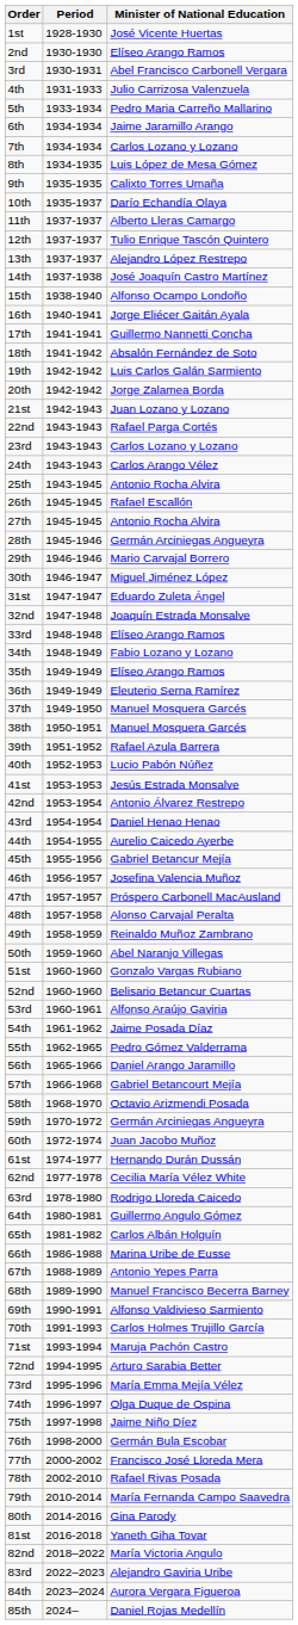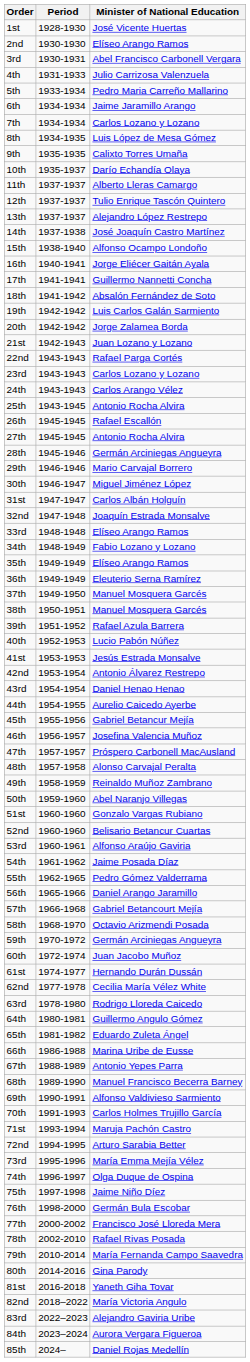 <table class="wikitable">
 <tr>
 <th>Order</th>
 <th>Period</th>
 <th>Minister of National Education</th>
 </tr>
 <tr>
 <td>1st</td>
 <td>1928-1930</td>
 <td><a href='#'>José Vicente Huertas</a></td>
 </tr>
 <tr>
 <td>2nd</td>
 <td>1930-1930</td>
 <td><a href='#'>Elíseo Arango Ramos</a></td>
 </tr>
 <tr>
 <td>3rd</td>
 <td>1930-1931</td>
 <td><a href='#'>Abel Francisco Carbonell Vergara</a></td>
 </tr>
 <tr>
 <td>4th</td>
 <td>1931-1933</td>
 <td><a href='#'>Julio Carrizosa Valenzuela</a></td>
 </tr>
 <tr>
 <td>5th</td>
 <td>1933-1934</td>
 <td><a href='#'>Pedro Maria Carreño Mallarino</a></td>
 </tr>
 <tr>
 <td>6th</td>
 <td>1934-1934</td>
 <td><a href='#'>Jaime Jaramillo Arango</a></td>
 </tr>
 <tr .>
 <td>7th</td>
 <td>1934-1934</td>
 <td><a href='#'>Carlos Lozano y Lozano</a></td>
 </tr>
 <tr>
 <td>8th</td>
 <td>1934-1935</td>
 <td><a href='#'>Luis López de Mesa Gómez</a></td>
 </tr>
 <tr>
 <td>9th</td>
 <td>1935-1935</td>
 <td><a href='#'>Calixto Torres Umaña</a></td>
 </tr>
 <tr>
 <td>10th</td>
 <td>1935-1937</td>
 <td><a href='#'>Darío Echandía Olaya</a></td>
 </tr>
 <tr>
 <td>11th</td>
 <td>1937-1937</td>
 <td><a href='#'>Alberto Lleras Camargo</a></td>
 </tr>
 <tr>
 <td>12th</td>
 <td>1937-1937</td>
 <td><a href='#'>Tulio Enrique Tascón Quintero</a></td>
 </tr>
 <tr>
 <td>13th</td>
 <td>1937-1937</td>
 <td><a href='#'>Alejandro López Restrepo</a></td>
 </tr>
 <tr>
 <td>14th</td>
 <td>1937-1938</td>
 <td><a href='#'>José Joaquín Castro Martínez</a></td>
 </tr>
 <tr>
 <td>15th</td>
 <td>1938-1940</td>
 <td><a href='#'>Alfonso Ocampo Londoño</a></td>
 </tr>
 <tr>
 <td>16th</td>
 <td>1940-1941</td>
 <td><a href='#'>Jorge Eliécer Gaitán Ayala</a></td>
 </tr>
 <tr>
 <td>17th</td>
 <td>1941-1941</td>
 <td><a href='#'>Guillermo Nannetti Concha</a></td>
 </tr>
 <tr>
 <td>18th</td>
 <td>1941-1942</td>
 <td><a href='#'>Absalón Fernández de Soto</a></td>
 </tr>
 <tr>
 <td>19th</td>
 <td>1942-1942</td>
 <td><a href='#'>Luis Carlos Galán Sarmiento</a></td>
 </tr>
 <tr>
 <td>20th</td>
 <td>1942-1942</td>
 <td><a href='#'>Jorge Zalamea Borda</a></td>
 </tr>
 <tr>
 <td>21st</td>
 <td>1942-1943</td>
 <td><a href='#'>Juan Lozano y Lozano</a></td>
 </tr>
 <tr>
 <td>22nd</td>
 <td>1943-1943</td>
 <td><a href='#'>Rafael Parga Cortés</a></td>
 </tr>
 <tr>
 <td>23rd</td>
 <td>1943-1943</td>
 <td><a href='#'>Carlos Lozano y Lozano</a></td>
 </tr>
 <tr>
 <td>24th</td>
 <td>1943-1943</td>
 <td><a href='#'>Carlos Arango Vélez</a></td>
 </tr>
 <tr>
 <td>25th</td>
 <td>1943-1945</td>
 <td><a href='#'>Antonio Rocha Alvira</a></td>
 </tr>
 <tr>
 <td>26th</td>
 <td>1945-1945</td>
 <td><a href='#'>Rafael Escallón</a></td>
 </tr>
 <tr>
 <td>27th</td>
 <td>1945-1945</td>
 <td><a href='#'>Antonio Rocha Alvira</a></td>
 </tr>
 <tr>
 <td>28th</td>
 <td>1945-1946</td>
 <td><a href='#'>Germán Arciniegas Angueyra</a></td>
 </tr>
 <tr>
 <td>29th</td>
 <td>1946-1946</td>
 <td><a href='#'>Mario Carvajal Borrero</a></td>
 </tr>
 <tr>
 <td>30th</td>
 <td>1946-1947</td>
 <td><a href='#'>Miguel Jiménez López</a></td>
 </tr>
 <tr>
 <td>31st</td>
 <td>1947-1947</td>
-<td><a href='#'>Eduardo Zuleta Ángel</a></td>
+<td><a href='#'>Carlos Albán Holguín</a></td>
 </tr>
 <tr>
 <td>32nd</td>
 <td>1947-1948</td>
 <td><a href='#'>Joaquín Estrada Monsalve</a></td>
 </tr>
 <tr>
 <td>33rd</td>
 <td>1948-1948</td>
 <td><a href='#'>Elíseo Arango Ramos</a></td>
 </tr>
 <tr>
 <td>34th</td>
 <td>1948-1949</td>
 <td><a href='#'>Fabio Lozano y Lozano</a></td>
 </tr>
 <tr>
 <td>35th</td>
 <td>1949-1949</td>
 <td><a href='#'>Elíseo Arango Ramos</a></td>
 </tr>
 <tr>
 <td>36th</td>
 <td>1949-1949</td>
 <td><a href='#'>Eleuterio Serna Ramírez</a></td>
 </tr>
 <tr>
 <td>37th</td>
 <td>1949-1950</td>
 <td><a href='#'>Manuel Mosquera Garcés</a></td>
 </tr>
 <tr>
 <td>38th</td>
 <td>1950-1951</td>
 <td><a href='#'>Manuel Mosquera Garcés</a></td>
 </tr>
 <tr>
 <td>39th</td>
 <td>1951-1952</td>
 <td><a href='#'>Rafael Azula Barrera</a></td>
 </tr>
 <tr>
 <td>40th</td>
 <td>1952-1953</td>
 <td><a href='#'>Lucio Pabón Núñez</a></td>
 </tr>
 <tr>
 <td>41st</td>
 <td>1953-1953</td>
 <td><a href='#'>Jesús Estrada Monsalve</a></td>
 </tr>
 <tr>
 <td>42nd</td>
 <td>1953-1954</td>
 <td><a href='#'>Antonio Álvarez Restrepo</a></td>
 </tr>
 <tr>
 <td>43rd</td>
 <td>1954-1954</td>
 <td><a href='#'>Daniel Henao Henao</a></td>
 </tr>
 <tr>
 <td>44th</td>
 <td>1954-1955</td>
 <td><a href='#'>Aurelio Caicedo Ayerbe</a></td>
 </tr>
 <tr>
 <td>45th</td>
 <td>1955-1956</td>
 <td><a href='#'>Gabriel Betancur Mejía</a></td>
 </tr>
 <tr>
 <td>46th</td>
 <td>1956-1957</td>
 <td><a href='#'>Josefina Valencia Muñoz</a></td>
 </tr>
 <tr>
 <td>47th</td>
 <td>1957-1957</td>
 <td><a href='#'>Próspero Carbonell MacAusland</a></td>
 </tr>
 <tr>
 <td>48th</td>
 <td>1957-1958</td>
 <td><a href='#'>Alonso Carvajal Peralta</a></td>
 </tr>
 <tr>
 <td>49th</td>
 <td>1958-1959</td>
 <td><a href='#'>Reinaldo Muñoz Zambrano</a></td>
 </tr>
 <tr>
 <td>50th</td>
 <td>1959-1960</td>
 <td><a href='#'>Abel Naranjo Villegas</a></td>
 </tr>
 <tr>
 <td>51st</td>
 <td>1960-1960</td>
 <td><a href='#'>Gonzalo Vargas Rubiano</a></td>
 </tr>
 <tr>
 <td>52nd</td>
 <td>1960-1960</td>
 <td><a href='#'>Belisario Betancur Cuartas</a></td>
 </tr>
 <tr>
 <td>53rd</td>
 <td>1960-1961</td>
 <td><a href='#'>Alfonso Araújo Gaviria</a></td>
 </tr>
 <tr>
 <td>54th</td>
 <td>1961-1962</td>
 <td><a href='#'>Jaime Posada Díaz</a></td>
 </tr>
 <tr>
 <td>55th</td>
 <td>1962-1965</td>
 <td><a href='#'>Pedro Gómez Valderrama</a></td>
 </tr>
 <tr>
 <td>56th</td>
 <td>1965-1966</td>
 <td><a href='#'>Daniel Arango Jaramillo</a></td>
 </tr>
 <tr>
 <td>57th</td>
 <td>1966-1968</td>
 <td><a href='#'>Gabriel Betancourt Mejía</a></td>
 </tr>
 <tr>
 <td>58th</td>
 <td>1968-1970</td>
 <td><a href='#'>Octavio Arizmendi Posada</a></td>
 </tr>
 <tr>
 <td>59th</td>
 <td>1970-1972</td>
 <td><a href='#'>Germán Arciniegas Angueyra</a></td>
 </tr>
 <tr>
 <td>60th</td>
 <td>1972-1974</td>
 <td><a href='#'>Juan Jacobo Muñoz</a></td>
 </tr>
 <tr>
 <td>61st</td>
 <td>1974-1977</td>
 <td><a href='#'>Hernando Durán Dussán</a></td>
 </tr>
 <tr>
 <td>62nd</td>
 <td>1977-1978</td>
 <td><a href='#'>Cecilia María Vélez White</a></td>
 </tr>
 <tr>
 <td>63rd</td>
 <td>1978-1980</td>
 <td><a href='#'>Rodrigo Lloreda Caicedo</a></td>
 </tr>
 <tr>
 <td>64th</td>
 <td>1980-1981</td>
 <td><a href='#'>Guillermo Angulo Gómez</a></td>
 </tr>
 <tr>
 <td>65th</td>
 <td>1981-1982</td>
-<td><a href='#'>Carlos Albán Holguín</a></td>
+<td><a href='#'>Eduardo Zuleta Ángel</a></td>
 </tr>
 <tr>
 <td>66th</td>
 <td>1986-1988</td>
 <td><a href='#'>Marina Uribe de Eusse</a></td>
 </tr>
 <tr>
 <td>67th</td>
 <td>1988-1989</td>
 <td><a href='#'>Antonio Yepes Parra</a></td>
 </tr>
 <tr>
 <td>68th</td>
 <td>1989-1990</td>
 <td><a href='#'>Manuel Francisco Becerra Barney</a></td>
 </tr>
 <tr>
 <td>69th</td>
 <td>1990-1991</td>
 <td><a href='#'>Alfonso Valdivieso Sarmiento</a></td>
 </tr>
 <tr>
 <td>70th</td>
 <td>1991-1993</td>
 <td><a href='#'>Carlos Holmes Trujillo García</a></td>
 </tr>
 <tr>
 <td>71st</td>
 <td>1993-1994</td>
 <td><a href='#'>Maruja Pachón Castro</a></td>
 </tr>
 <tr>
 <td>72nd</td>
 <td>1994-1995</td>
 <td><a href='#'>Arturo Sarabia Better</a></td>
 </tr>
 <tr>
 <td>73rd</td>
 <td>1995-1996</td>
 <td><a href='#'>María Emma Mejía Vélez</a></td>
 </tr>
 <tr>
 <td>74th</td>
 <td>1996-1997</td>
 <td><a href='#'>Olga Duque de Ospina</a></td>
 </tr>
 <tr>
 <td>75th</td>
 <td>1997-1998</td>
 <td><a href='#'>Jaime Niño Díez</a></td>
 </tr>
 <tr>
 <td>76th</td>
 <td>1998-2000</td>
 <td><a href='#'>Germán Bula Escobar</a></td>
 </tr>
 <tr>
 <td>77th</td>
 <td>2000-2002</td>
 <td><a href='#'>Francisco José Lloreda Mera</a></td>
 </tr>
 <tr>
 <td>78th</td>
 <td>2002-2010</td>
 <td><a href='#'>Rafael Rivas Posada</a></td>
 </tr>
 <tr>
 <td>79th</td>
 <td>2010-2014</td>
 <td><a href='#'>María Fernanda Campo Saavedra</a></td>
 </tr>
 <tr>
 <td>80th</td>
 <td>2014-2016</td>
 <td><a href='#'>Gina Parody</a></td>
 </tr>
 <tr>
 <td>81st</td>
 <td>2016-2018</td>
 <td><a href='#'>Yaneth Giha Tovar</a></td>
 </tr>
 <tr>
 <td>82nd</td>
 <td>2018–2022</td>
 <td><a href='#'>María Victoria Angulo</a></td>
 </tr>
 <tr>
 <td>83rd</td>
 <td>2022–2023</td>
 <td><a href='#'>Alejandro Gaviria Uribe</a></td>
 </tr>
 <tr>
 <td>84th</td>
 <td>2023–2024</td>
 <td><a href='#'>Aurora Vergara Figueroa</a></td>
 </tr>
 <tr>
 <td>85th</td>
 <td>2024–</td>
 <td><a href='#'>Daniel Rojas Medellín</a></td>
 </tr>
 </table>
